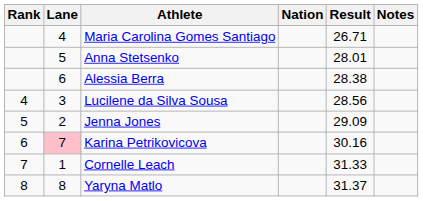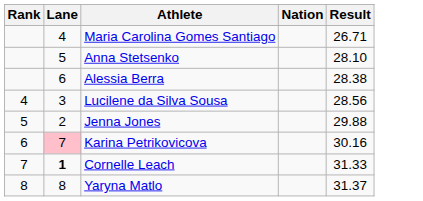 <table class="wikitable sortable" style="text-align:center">
 <tr>
 <th>Rank</th>
 <th>Lane</th>
 <th>Athlete</th>
 <th>Nation</th>
 <th>Result</th>
-<th>Notes</th>
 </tr>
 <tr>
 <td></td>
 <td>4</td>
 <td align=left><a href='#'>Maria Carolina Gomes Santiago</a></td>
 <td align="left"></td>
 <td>26.71</td>
-<td></td>
 </tr>
 <tr>
 <td></td>
 <td>5</td>
 <td align=left><a href='#'>Anna Stetsenko</a></td>
 <td align=left></td>
-<td>28.01</td>
-<td></td>
+<td>28.10</td>
 </tr>
 <tr>
 <td></td>
 <td>6</td>
 <td align=left><a href='#'>Alessia Berra</a></td>
 <td align=left></td>
 <td>28.38</td>
-<td></td>
 </tr>
 <tr>
 <td>4</td>
 <td>3</td>
 <td align=left><a href='#'>Lucilene da Silva Sousa</a></td>
 <td align=left></td>
 <td>28.56</td>
-<td></td>
 </tr>
 <tr>
 <td>5</td>
 <td>2</td>
 <td align=left><a href='#'>Jenna Jones</a></td>
 <td align=left></td>
-<td>29.09</td>
-<td></td>
+<td>29.88</td>
 </tr>
 <tr>
 <td>6</td>
 <td style="background: pink;">7</td>
 <td align=left><a href='#'>Karina Petrikovicova</a></td>
 <td align=left></td>
 <td>30.16</td>
-<td></td>
 </tr>
 <tr>
 <td>7</td>
-<td>1</td>
+<td><strong>1</strong></td>
 <td align=left><a href='#'>Cornelle Leach</a></td>
 <td align=left></td>
 <td>31.33</td>
-<td></td>
 </tr>
 <tr>
 <td>8</td>
 <td>8</td>
 <td align=left><a href='#'>Yaryna Matlo</a></td>
 <td align=left></td>
 <td>31.37</td>
-<td></td>
 </tr>
 </table>
